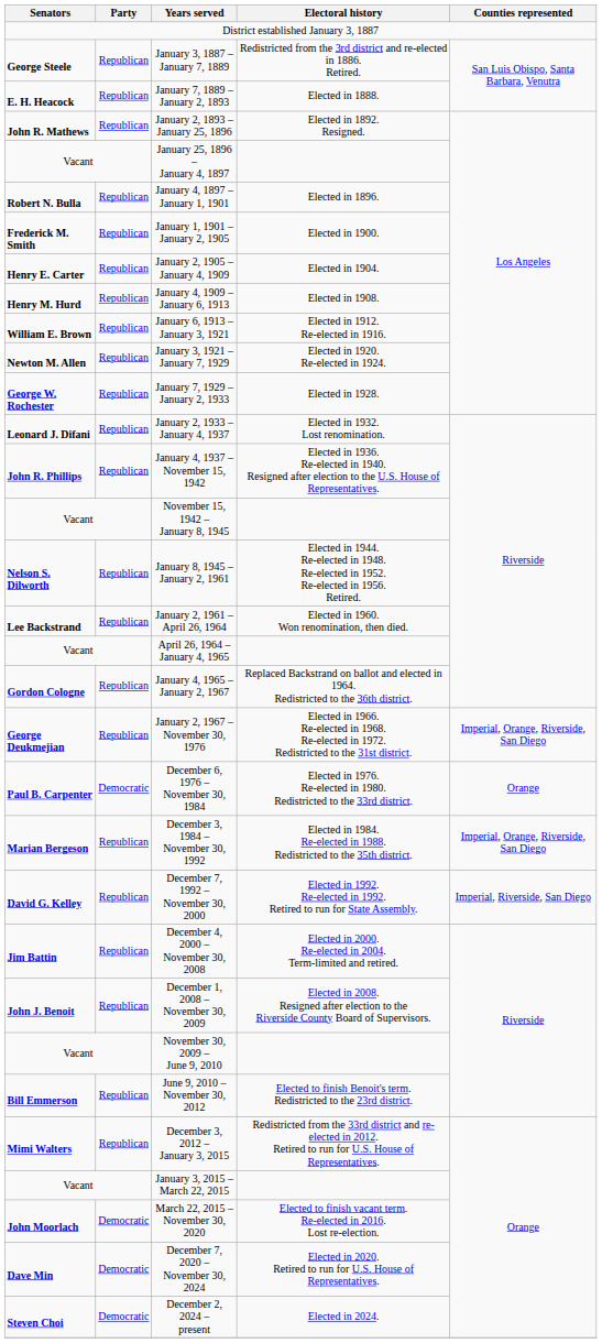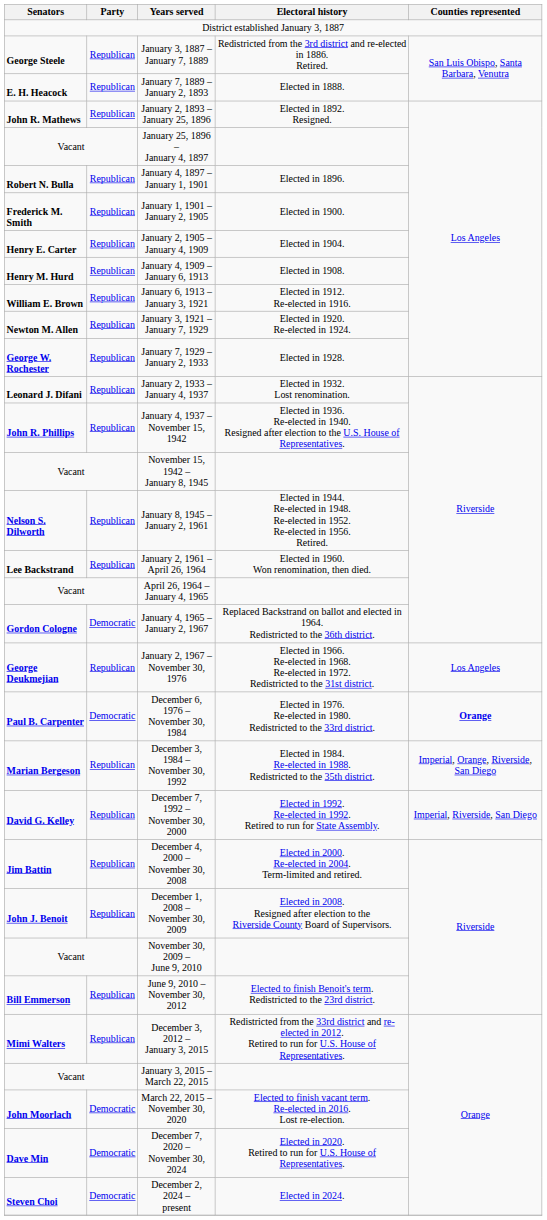 <table class=wikitable style="text-align:center">
 <tr>
 <th>Senators</th>
 <th>Party</th>
 <th>Years served</th>
 <th>Electoral history</th>
 <th>Counties represented</th>
 </tr>
 <tr>
 <td colspan=5>District established January 3, 1887</td>
 </tr>
 <tr>
 <td align=left><br><strong>George Steele</strong><br></td>
 <td><a href='#'>Republican</a></td>
 <td>January 3, 1887 – <br>January 7, 1889</td>
 <td>Redistricted from the <a href='#'>3rd district</a> and re-elected in 1886. <br> Retired.</td>
 <td rowspan="2"><a href='#'>San Luis Obispo</a>, <a href='#'>Santa Barbara</a>, <a href='#'>Venutra</a></td>
 </tr>
 <tr>
 <td align=left><br><strong>E. H. Heacock</strong><br></td>
 <td><a href='#'>Republican</a></td>
 <td>January 7, 1889 – <br>January 2, 1893</td>
 <td>Elected in 1888. <br> </td>
 </tr>
 <tr>
 <td align=left><br><strong>John R. Mathews</strong><br></td>
 <td><a href='#'>Republican</a></td>
 <td>January 2, 1893 – <br> January 25, 1896</td>
 <td>Elected in 1892. <br> Resigned.</td>
 <td rowspan="9"><a href='#'>Los Angeles</a></td>
 </tr>
 <tr>
 <td colspan="2">Vacant</td>
 <td>January 25, 1896 – <br>January 4, 1897</td>
 <td></td>
 </tr>
 <tr>
 <td align=left><br><strong>Robert N. Bulla</strong><br></td>
 <td><a href='#'>Republican</a></td>
 <td>January 4, 1897 – <br>January 1, 1901</td>
 <td>Elected in 1896. <br> </td>
 </tr>
 <tr>
 <td align=left><br><strong>Frederick M. Smith</strong><br></td>
 <td><a href='#'>Republican</a></td>
 <td>January 1, 1901 – <br>January 2, 1905</td>
 <td>Elected in 1900. <br> </td>
 </tr>
 <tr>
 <td align=left><br><strong>Henry E. Carter</strong><br></td>
 <td><a href='#'>Republican</a></td>
 <td>January 2, 1905 – <br>January 4, 1909</td>
 <td>Elected in 1904. <br> </td>
 </tr>
 <tr>
 <td align=left><br><strong>Henry M. Hurd</strong><br></td>
 <td><a href='#'>Republican</a></td>
 <td>January 4, 1909 – <br>January 6, 1913</td>
 <td>Elected in 1908. <br> </td>
 </tr>
 <tr>
 <td align=left><br><strong>William E. Brown</strong><br></td>
 <td><a href='#'>Republican</a></td>
 <td>January 6, 1913 – <br>January 3, 1921</td>
 <td>Elected in 1912. <br> Re-elected in 1916. <br> </td>
 </tr>
 <tr>
 <td align=left><br><strong>Newton M. Allen</strong><br></td>
 <td><a href='#'>Republican</a></td>
 <td>January 3, 1921 – <br>January 7, 1929</td>
 <td>Elected in 1920. <br> Re-elected in 1924. <br> </td>
 </tr>
 <tr>
 <td align=left><br><strong><a href='#'>George W. Rochester</a></strong><br></td>
 <td><a href='#'>Republican</a></td>
 <td>January 7, 1929 – <br>January 2, 1933</td>
 <td>Elected in 1928. <br> </td>
 </tr>
 <tr>
 <td align=left><br><strong>Leonard J. Difani</strong><br></td>
 <td><a href='#'>Republican</a></td>
 <td>January 2, 1933 – <br>January 4, 1937</td>
 <td>Elected in 1932. <br> Lost renomination.</td>
 <td rowspan="7"><a href='#'>Riverside</a></td>
 </tr>
 <tr>
 <td align=left><br><strong><a href='#'>John R. Phillips</a></strong><br></td>
 <td><a href='#'>Republican</a></td>
 <td>January 4, 1937 – <br>November 15, 1942</td>
 <td>Elected in 1936. <br> Re-elected in 1940. <br> Resigned after election to the <a href='#'>U.S. House of Representatives</a>.</td>
 </tr>
 <tr>
 <td colspan="2">Vacant</td>
 <td>November 15, 1942 – <br>January 8, 1945</td>
 <td></td>
 </tr>
 <tr>
 <td align=left><br><strong><a href='#'>Nelson S. Dilworth</a></strong><br></td>
 <td><a href='#'>Republican</a></td>
 <td>January 8, 1945 – <br>January 2, 1961</td>
 <td>Elected in 1944. <br> Re-elected in 1948. <br> Re-elected in 1952. <br> Re-elected in 1956. <br> Retired.</td>
 </tr>
 <tr>
 <td align=left><br><strong>Lee Backstrand</strong><br></td>
 <td><a href='#'>Republican</a></td>
 <td>January 2, 1961 – <br>April 26, 1964</td>
 <td>Elected in 1960. <br> Won renomination, then died.</td>
 </tr>
 <tr>
 <td colspan="2">Vacant</td>
 <td>April 26, 1964 – <br> January 4, 1965</td>
 <td></td>
 </tr>
 <tr>
 <td align=left><br><strong><a href='#'>Gordon Cologne</a></strong><br></td>
-<td><a href='#'>Republican</a></td>
+<td><a href='#'>Democratic</a></td>
 <td>January 4, 1965 – <br>January 2, 1967</td>
 <td>Replaced Backstrand on ballot and elected in 1964. <br> Redistricted to the <a href='#'>36th district</a>.</td>
 </tr>
 <tr>
 <td align=left><br><strong><a href='#'>George Deukmejian</a></strong><br></td>
 <td><a href='#'>Republican</a></td>
 <td>January 2, 1967 – <br>November 30, 1976</td>
 <td>Elected in 1966. <br> Re-elected in 1968. <br> Re-elected in 1972. <br> Redistricted to the <a href='#'>31st district</a>.</td>
-<td><a href='#'>Imperial</a>, <a href='#'>Orange</a>, <a href='#'>Riverside</a>, <a href='#'>San Diego</a></td>
+<td><a href='#'>Los Angeles</a></td>
 </tr>
 <tr>
 <td align=left><br><strong><a href='#'>Paul B. Carpenter</a></strong><br></td>
 <td><a href='#'>Democratic</a></td>
 <td>December 6, 1976 – <br>November 30, 1984</td>
 <td>Elected in 1976. <br> Re-elected in 1980. <br> Redistricted to the <a href='#'>33rd district</a>.</td>
-<td><a href='#'>Orange</a></td>
+<td><strong><a href='#'>Orange</a></strong></td>
 </tr>
 <tr>
 <td align=left><br><strong><a href='#'>Marian Bergeson</a></strong><br></td>
 <td><a href='#'>Republican</a></td>
 <td>December 3, 1984 – <br>November 30, 1992</td>
 <td>Elected in 1984. <br> <a href='#'>Re-elected in 1988</a>. <br> Redistricted to the <a href='#'>35th district</a>.</td>
 <td><a href='#'>Imperial</a>, <a href='#'>Orange</a>, <a href='#'>Riverside</a>, <a href='#'>San Diego</a></td>
 </tr>
 <tr>
 <td align=left><br><strong><a href='#'>David G. Kelley</a></strong><br></td>
 <td><a href='#'>Republican</a></td>
 <td>December 7, 1992 – <br>November 30, 2000</td>
 <td><a href='#'>Elected in 1992</a>. <br> <a href='#'>Re-elected in 1992</a>. <br> Retired to run for <a href='#'>State Assembly</a>.</td>
 <td rowspan="2"><a href='#'>Imperial</a>, <a href='#'>Riverside</a>, <a href='#'>San Diego</a></td>
 </tr>
 <tr>
 <td rowspan=2 align=left><br><strong><a href='#'>Jim Battin</a></strong><br></td>
 <td rowspan=2 ><a href='#'>Republican</a></td>
 <td rowspan=2>December 4, 2000 – <br>November 30, 2008</td>
 <td rowspan="2"><a href='#'>Elected in 2000</a>. <br> <a href='#'>Re-elected in 2004</a>. <br> Term-limited and retired.</td>
 </tr>
 <tr>
 <td rowspan="4"><a href='#'>Riverside</a></td>
 </tr>
 <tr>
 <td align=left><br><strong><a href='#'>John J. Benoit</a></strong><br></td>
 <td><a href='#'>Republican</a></td>
 <td>December 1, 2008 – <br>November 30, 2009</td>
 <td><a href='#'>Elected in 2008</a>. <br> Resigned after election to the <br> <a href='#'>Riverside County</a> Board of Supervisors.</td>
 </tr>
 <tr>
 <td colspan="2">Vacant</td>
 <td>November 30, 2009 – <br> June 9, 2010</td>
 <td></td>
 </tr>
 <tr>
 <td align=left><br><strong><a href='#'>Bill Emmerson</a></strong><br></td>
 <td><a href='#'>Republican</a></td>
 <td>June 9, 2010 – <br>November 30, 2012</td>
 <td><a href='#'>Elected to finish Benoit's term</a>. <br> Redistricted to the <a href='#'>23rd district</a>.</td>
 </tr>
 <tr>
 <td align=left><br><strong><a href='#'>Mimi Walters</a></strong><br></td>
 <td><a href='#'>Republican</a></td>
 <td>December 3, 2012 – <br>January 3, 2015</td>
 <td>Redistricted from the <a href='#'>33rd district</a> and <a href='#'>re-elected in 2012</a>. <br> Retired to run for <a href='#'>U.S. House of Representatives</a>.</td>
 <td rowspan="5"><a href='#'>Orange</a></td>
 </tr>
 <tr>
 <td colspan="2">Vacant</td>
 <td>January 3, 2015 – <br> March 22, 2015</td>
 <td></td>
 </tr>
 <tr>
 <td align=left><br><strong><a href='#'>John Moorlach</a></strong><br></td>
 <td><a href='#'>Democratic</a></td>
 <td>March 22, 2015 – <br>November 30, 2020</td>
 <td><a href='#'>Elected to finish vacant term</a>. <br> <a href='#'>Re-elected in 2016</a>. <br> Lost re-election.</td>
 </tr>
 <tr>
 <td align=left><br><strong><a href='#'>Dave Min</a></strong><br></td>
 <td><a href='#'>Democratic</a></td>
 <td>December 7, 2020 – <br> November 30, 2024</td>
 <td><a href='#'>Elected in 2020</a>. <br> Retired to run for <a href='#'>U.S. House of Representatives</a>.</td>
 </tr>
 <tr>
 <td align=left><br><strong><a href='#'>Steven Choi</a></strong><br></td>
 <td><a href='#'>Democratic</a></td>
 <td>December 2, 2024 – <br> present</td>
 <td><a href='#'>Elected in 2024</a>.</td>
 </tr>
 <tr>
 </tr>
 </table>
